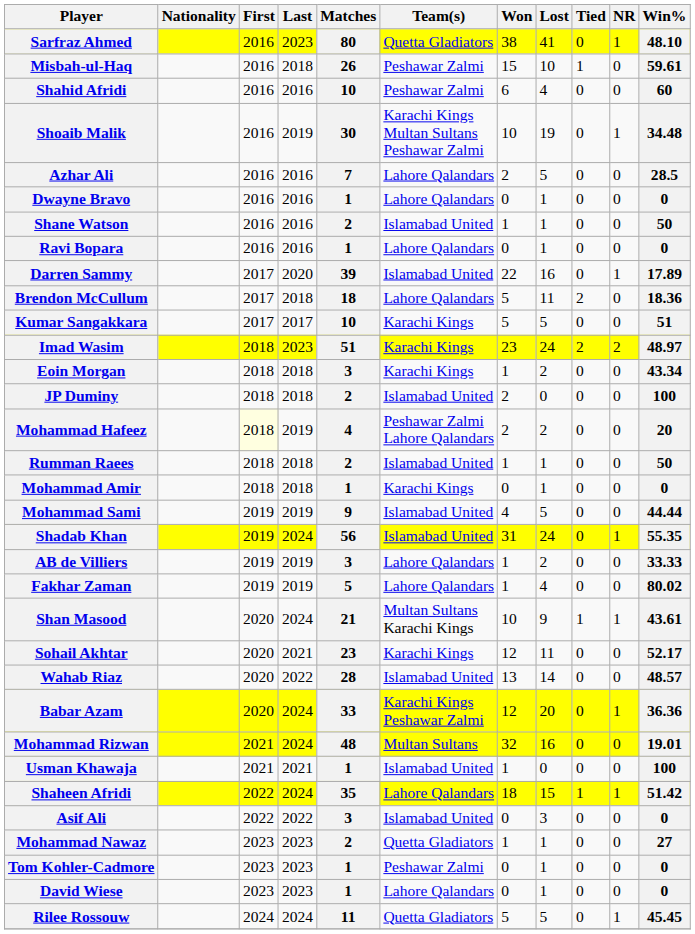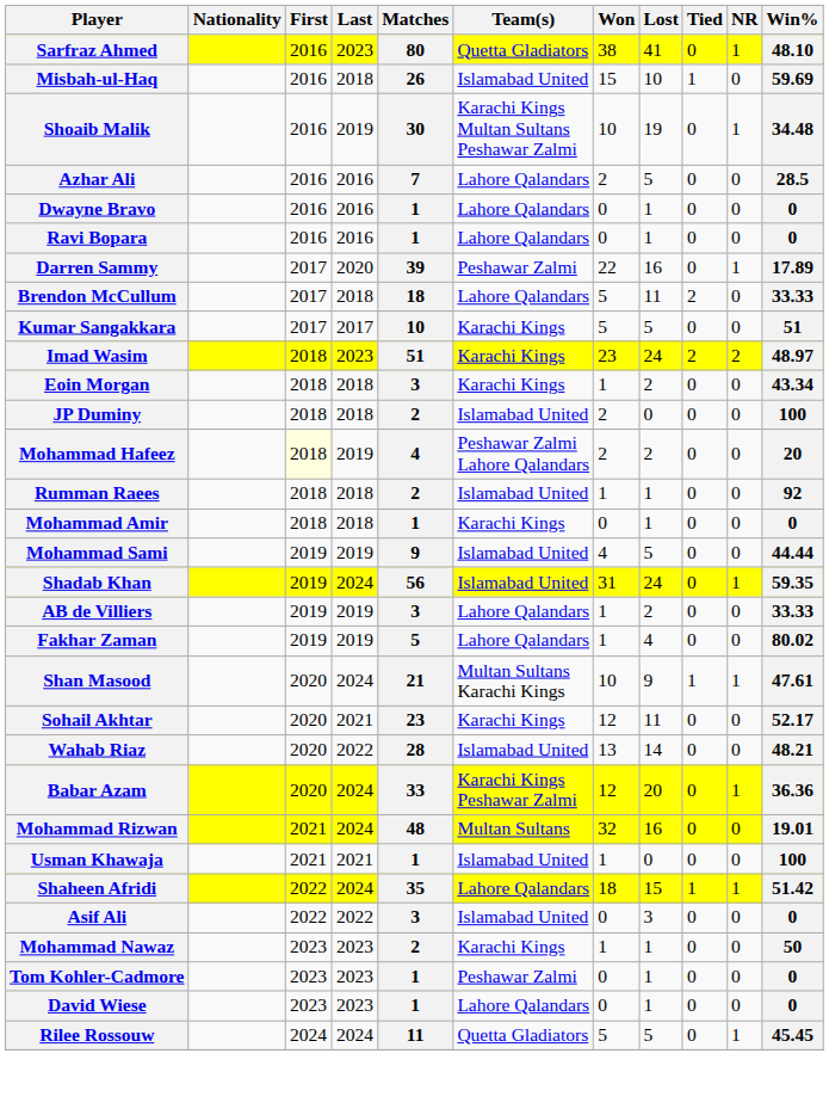 <table class="wikitable plainrowheaders sortable">
 <tr>
 <th>Player</th>
 <th>Nationality</th>
 <th>First</th>
 <th>Last</th>
 <th>Matches</th>
 <th>Team(s)</th>
 <th>Won</th>
 <th>Lost</th>
 <th>Tied</th>
 <th>NR</th>
 <th>Win%</th>
 </tr>
 <tr style="background:yellow">
 <th><a href='#'>Sarfraz Ahmed</a></th>
 <td></td>
 <td>2016</td>
 <td>2023</td>
 <th>80</th>
 <td><a href='#'>Quetta Gladiators</a></td>
 <td>38</td>
 <td>41</td>
 <td>0</td>
 <td>1</td>
 <th>48.10</th>
 </tr>
 <tr>
 <th><a href='#'>Misbah-ul-Haq</a></th>
 <td></td>
 <td>2016</td>
 <td>2018</td>
 <th>26</th>
-<td><a href='#'>Peshawar Zalmi</a></td>
+<td><a href='#'>Islamabad United</a></td>
 <td>15</td>
 <td>10</td>
 <td>1</td>
 <td>0</td>
-<th>59.61</th>
-</tr>
-<tr>
-<th><a href='#'>Shahid Afridi</a></th>
-<td></td>
-<td>2016</td>
-<td>2016</td>
-<th>10</th>
-<td><a href='#'>Peshawar Zalmi</a></td>
-<td>6</td>
-<td>4</td>
-<td>0</td>
-<td>0</td>
-<th>60</th>
+<th>59.69</th>
 </tr>
 <tr>
 <th><a href='#'>Shoaib Malik</a></th>
 <td></td>
 <td>2016</td>
 <td>2019</td>
 <th>30</th>
 <td><a href='#'>Karachi Kings</a><br> <a href='#'>Multan Sultans</a><br> <a href='#'>Peshawar Zalmi</a></td>
 <td>10</td>
 <td>19</td>
 <td>0</td>
 <td>1</td>
 <th>34.48</th>
 </tr>
 <tr>
 <th><a href='#'>Azhar Ali</a></th>
 <td></td>
 <td>2016</td>
 <td>2016</td>
 <th>7</th>
 <td><a href='#'>Lahore Qalandars</a></td>
 <td>2</td>
 <td>5</td>
 <td>0</td>
 <td>0</td>
 <th>28.5</th>
 </tr>
 <tr>
 <th><a href='#'>Dwayne Bravo</a></th>
 <td></td>
 <td>2016</td>
 <td>2016</td>
 <th>1</th>
 <td><a href='#'>Lahore Qalandars</a></td>
 <td>0</td>
 <td>1</td>
 <td>0</td>
 <td>0</td>
 <th>0</th>
 </tr>
 <tr>
-<th><a href='#'>Shane Watson</a></th>
-<td></td>
-<td>2016</td>
-<td>2016</td>
-<th>2</th>
-<td><a href='#'>Islamabad United</a></td>
-<td>1</td>
-<td>1</td>
-<td>0</td>
-<td>0</td>
-<th>50</th>
-</tr>
-<tr>
 <th><a href='#'>Ravi Bopara</a></th>
 <td></td>
 <td>2016</td>
 <td>2016</td>
 <th>1</th>
 <td><a href='#'>Lahore Qalandars</a></td>
 <td>0</td>
 <td>1</td>
 <td>0</td>
 <td>0</td>
 <th>0</th>
 </tr>
 <tr>
 <th><a href='#'>Darren Sammy</a></th>
 <td></td>
 <td>2017</td>
 <td>2020</td>
 <th>39</th>
-<td><a href='#'>Islamabad United</a></td>
+<td><a href='#'>Peshawar Zalmi</a></td>
 <td>22</td>
 <td>16</td>
 <td>0</td>
 <td>1</td>
 <th>17.89</th>
 </tr>
 <tr>
 <th><a href='#'>Brendon McCullum</a></th>
 <td></td>
 <td>2017</td>
 <td>2018</td>
 <th>18</th>
 <td><a href='#'>Lahore Qalandars</a></td>
 <td>5</td>
 <td>11</td>
 <td>2</td>
 <td>0</td>
-<th>18.36</th>
+<th>33.33</th>
 </tr>
 <tr>
 <th><a href='#'>Kumar Sangakkara</a></th>
 <td></td>
 <td>2017</td>
 <td>2017</td>
 <th>10</th>
 <td><a href='#'>Karachi Kings</a></td>
 <td>5</td>
 <td>5</td>
 <td>0</td>
 <td>0</td>
 <th>51</th>
 </tr>
 <tr style="background:yellow">
 <th><a href='#'>Imad Wasim</a></th>
 <td></td>
 <td>2018</td>
 <td>2023</td>
 <th>51</th>
 <td><a href='#'>Karachi Kings</a></td>
 <td>23</td>
 <td>24</td>
 <td>2</td>
 <td>2</td>
 <th>48.97</th>
 </tr>
 <tr>
 <th><a href='#'>Eoin Morgan</a></th>
 <td></td>
 <td>2018</td>
 <td>2018</td>
 <th>3</th>
 <td><a href='#'>Karachi Kings</a></td>
 <td>1</td>
 <td>2</td>
 <td>0</td>
 <td>0</td>
 <th>43.34</th>
 </tr>
 <tr>
 <th><a href='#'>JP Duminy</a></th>
 <td></td>
 <td>2018</td>
 <td>2018</td>
 <th>2</th>
 <td><a href='#'>Islamabad United</a></td>
 <td>2</td>
 <td>0</td>
 <td>0</td>
 <td>0</td>
 <th>100</th>
 </tr>
 <tr>
 <th><a href='#'>Mohammad Hafeez</a></th>
 <td></td>
 <td style="background: lightyellow;">2018</td>
 <td>2019</td>
 <th>4</th>
 <td><a href='#'>Peshawar Zalmi</a><br> <a href='#'>Lahore Qalandars</a></td>
 <td>2</td>
 <td>2</td>
 <td>0</td>
 <td>0</td>
 <th>20</th>
 </tr>
 <tr>
 <th><a href='#'>Rumman Raees</a></th>
 <td></td>
 <td>2018</td>
 <td>2018</td>
 <th>2</th>
 <td><a href='#'>Islamabad United</a></td>
 <td>1</td>
 <td>1</td>
 <td>0</td>
 <td>0</td>
-<th>50</th>
+<th>92</th>
 </tr>
 <tr>
 <th><a href='#'>Mohammad Amir</a></th>
 <td></td>
 <td>2018</td>
 <td>2018</td>
 <th>1</th>
 <td><a href='#'>Karachi Kings</a></td>
 <td>0</td>
 <td>1</td>
 <td>0</td>
 <td>0</td>
 <th>0</th>
 </tr>
 <tr>
 <th><a href='#'>Mohammad Sami</a></th>
 <td></td>
 <td>2019</td>
 <td>2019</td>
 <th>9</th>
 <td><a href='#'>Islamabad United</a></td>
 <td>4</td>
 <td>5</td>
 <td>0</td>
 <td>0</td>
 <th>44.44</th>
 </tr>
 <tr style="background:yellow">
 <th><a href='#'>Shadab Khan</a></th>
 <td></td>
 <td>2019</td>
 <td>2024</td>
 <th>56</th>
 <td><a href='#'>Islamabad United</a></td>
 <td>31</td>
 <td>24</td>
 <td>0</td>
 <td>1</td>
-<th>55.35</th>
+<th>59.35</th>
 </tr>
 <tr>
 <th><a href='#'>AB de Villiers</a></th>
 <td></td>
 <td>2019</td>
 <td>2019</td>
 <th>3</th>
 <td><a href='#'>Lahore Qalandars</a></td>
 <td>1</td>
 <td>2</td>
 <td>0</td>
 <td>0</td>
 <th>33.33</th>
 </tr>
 <tr>
 <th><a href='#'>Fakhar Zaman</a></th>
 <td></td>
 <td>2019</td>
 <td>2019</td>
 <th>5</th>
 <td><a href='#'>Lahore Qalandars</a></td>
 <td>1</td>
 <td>4</td>
 <td>0</td>
 <td>0</td>
 <th>80.02</th>
 </tr>
 <tr>
 <th><a href='#'>Shan Masood</a></th>
 <td></td>
 <td>2020</td>
 <td>2024</td>
 <th>21</th>
 <td><a href='#'>Multan Sultans</a><br>Karachi Kings</td>
 <td>10</td>
 <td>9</td>
 <td>1</td>
 <td>1</td>
-<th>43.61</th>
+<th>47.61</th>
 </tr>
 <tr>
 <th><a href='#'>Sohail Akhtar</a></th>
 <td></td>
 <td>2020</td>
 <td>2021</td>
 <th>23</th>
 <td><a href='#'>Karachi Kings</a></td>
 <td>12</td>
 <td>11</td>
 <td>0</td>
 <td>0</td>
 <th>52.17</th>
 </tr>
 <tr>
 <th><a href='#'>Wahab Riaz</a></th>
 <td></td>
 <td>2020</td>
 <td>2022</td>
 <th>28</th>
 <td><a href='#'>Islamabad United</a></td>
 <td>13</td>
 <td>14</td>
 <td>0</td>
 <td>0</td>
-<th>48.57</th>
+<th>48.21</th>
 </tr>
 <tr style="background:yellow">
 <th><a href='#'>Babar Azam</a></th>
 <td></td>
 <td>2020</td>
 <td>2024</td>
 <th>33</th>
 <td><a href='#'>Karachi Kings</a><br> <a href='#'>Peshawar Zalmi</a></td>
 <td>12</td>
 <td>20</td>
 <td>0</td>
 <td>1</td>
 <th>36.36</th>
 </tr>
 <tr style="background:yellow">
 <th><a href='#'>Mohammad Rizwan</a></th>
 <td></td>
 <td>2021</td>
 <td>2024</td>
 <th>48</th>
 <td><a href='#'>Multan Sultans</a></td>
 <td>32</td>
 <td>16</td>
 <td>0</td>
 <td>0</td>
 <th>19.01</th>
 </tr>
 <tr>
 <th><a href='#'>Usman Khawaja</a></th>
 <td></td>
 <td>2021</td>
 <td>2021</td>
 <th>1</th>
 <td><a href='#'>Islamabad United</a></td>
 <td>1</td>
 <td>0</td>
 <td>0</td>
 <td>0</td>
 <th>100</th>
 </tr>
 <tr style="background:yellow">
 <th><a href='#'>Shaheen Afridi</a></th>
 <td></td>
 <td>2022</td>
 <td>2024</td>
 <th>35</th>
 <td><a href='#'>Lahore Qalandars</a></td>
 <td>18</td>
 <td>15</td>
 <td>1</td>
 <td>1</td>
 <th>51.42</th>
 </tr>
 <tr>
 <th><a href='#'>Asif Ali</a></th>
 <td></td>
 <td>2022</td>
 <td>2022</td>
 <th>3</th>
 <td><a href='#'>Islamabad United</a></td>
 <td>0</td>
 <td>3</td>
 <td>0</td>
 <td>0</td>
 <th>0</th>
 </tr>
 <tr>
 <th><a href='#'>Mohammad Nawaz</a></th>
 <td></td>
 <td>2023</td>
 <td>2023</td>
 <th>2</th>
-<td><a href='#'>Quetta Gladiators</a></td>
+<td><a href='#'>Karachi Kings</a></td>
 <td>1</td>
 <td>1</td>
 <td>0</td>
 <td>0</td>
-<th>27</th>
+<th>50</th>
 </tr>
 <tr>
 <th><a href='#'>Tom Kohler-Cadmore</a></th>
 <td></td>
 <td>2023</td>
 <td>2023</td>
 <th>1</th>
 <td><a href='#'>Peshawar Zalmi</a></td>
 <td>0</td>
 <td>1</td>
 <td>0</td>
 <td>0</td>
 <th>0</th>
 </tr>
 <tr>
 <th><a href='#'>David Wiese</a></th>
 <td></td>
 <td>2023</td>
 <td>2023</td>
 <th>1</th>
 <td><a href='#'>Lahore Qalandars</a></td>
 <td>0</td>
 <td>1</td>
 <td>0</td>
 <td>0</td>
 <th>0</th>
 </tr>
 <tr>
 <th><a href='#'>Rilee Rossouw</a></th>
 <td></td>
 <td>2024</td>
 <td>2024</td>
 <th>11</th>
 <td><a href='#'>Quetta Gladiators</a></td>
 <td>5</td>
 <td>5</td>
 <td>0</td>
 <td>1</td>
 <th>45.45</th>
 </tr>
 <tr>
 </tr>
 </table>
